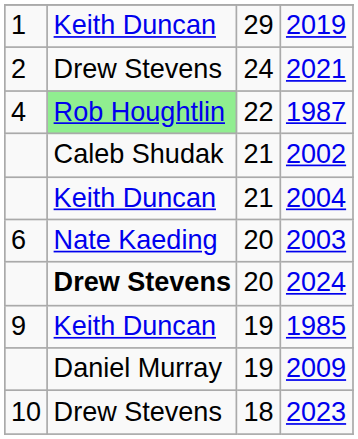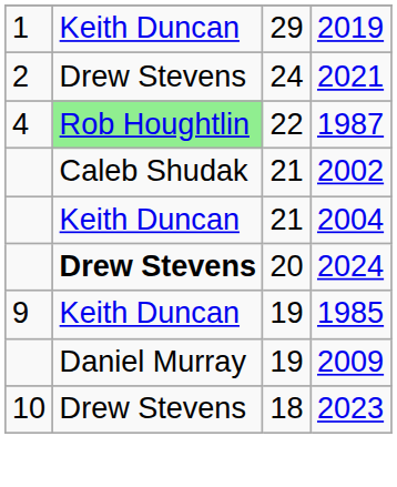 <table class="wikitable">
 <tr>
 </tr>
 <tr>
 <td>1</td>
 <td><a href='#'>Keith Duncan</a></td>
 <td>29</td>
 <td><a href='#'>2019</a></td>
 </tr>
 <tr>
 <td>2</td>
 <td>Drew Stevens</td>
 <td>24</td>
 <td><a href='#'>2021</a></td>
 </tr>
 <tr>
 <td>4</td>
 <td style="background: lightgreen;"><a href='#'>Rob Houghtlin</a></td>
 <td>22</td>
 <td><a href='#'>1987</a></td>
 </tr>
 <tr>
 <td></td>
 <td>Caleb Shudak</td>
 <td>21</td>
 <td><a href='#'>2002</a></td>
 </tr>
 <tr>
 <td></td>
 <td><a href='#'>Keith Duncan</a></td>
 <td>21</td>
 <td><a href='#'>2004</a></td>
 </tr>
 <tr>
-<td>6</td>
-<td><a href='#'>Nate Kaeding</a></td>
-<td>20</td>
-<td><a href='#'>2003</a></td>
-</tr>
-<tr>
 <td></td>
 <td><strong>Drew Stevens</strong></td>
 <td>20</td>
 <td><a href='#'>2024</a></td>
 </tr>
 <tr>
 <td>9</td>
 <td><a href='#'>Keith Duncan</a></td>
 <td>19</td>
 <td><a href='#'>1985</a></td>
 </tr>
 <tr>
 <td></td>
 <td>Daniel Murray</td>
 <td>19</td>
 <td><a href='#'>2009</a></td>
 </tr>
 <tr>
 <td>10</td>
 <td>Drew Stevens</td>
 <td>18</td>
 <td><a href='#'>2023</a><br></td>
 </tr>
 </table>
